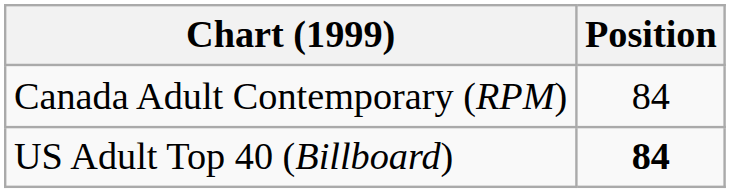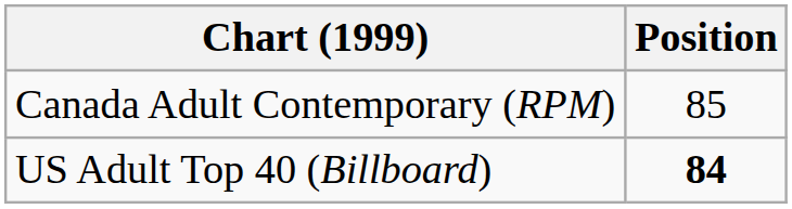 <table class="wikitable">
 <tr>
 <th>Chart (1999)</th>
 <th>Position</th>
 </tr>
 <tr>
 <td>Canada Adult Contemporary (<em>RPM</em>)</td>
-<td align="center">84</td>
+<td align="center">85</td>
 </tr>
 <tr>
 <td>US Adult Top 40 (<em>Billboard</em>)</td>
 <td align="center"><strong>84</strong></td>
 </tr>
 </table>
